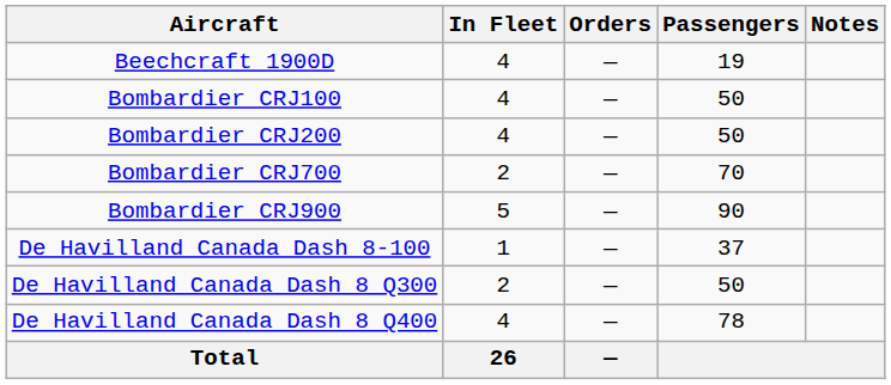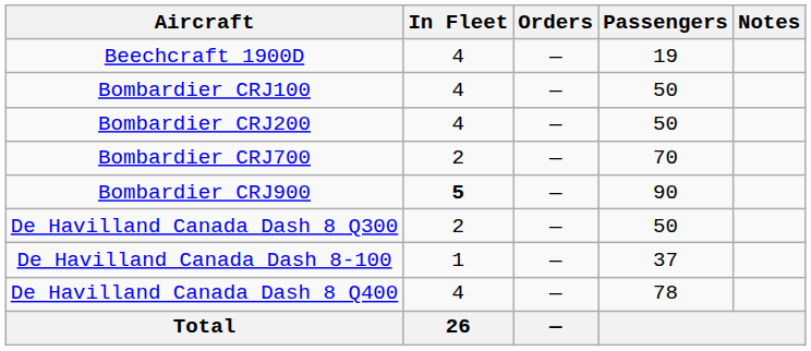 <table class="wikitable" style="margin:0.5em auto; text-align:center">
 <tr>
 <th>Aircraft</th>
 <th>In Fleet</th>
 <th>Orders</th>
 <th>Passengers</th>
 <th>Notes</th>
 </tr>
 <tr>
 <td><a href='#'>Beechcraft 1900D</a></td>
 <td align="center">4</td>
 <td align="center">—</td>
 <td>19</td>
 <td></td>
 </tr>
 <tr>
 <td><a href='#'>Bombardier CRJ100</a></td>
 <td align="center">4</td>
 <td align="center">—</td>
 <td>50</td>
 <td></td>
 </tr>
 <tr>
 <td><a href='#'>Bombardier CRJ200</a></td>
 <td align="center">4</td>
 <td align="center">—</td>
 <td>50</td>
 <td></td>
 </tr>
 <tr>
 <td><a href='#'>Bombardier CRJ700</a></td>
 <td align="center">2</td>
 <td align="center">—</td>
 <td>70</td>
 <td></td>
 </tr>
 <tr>
 <td><a href='#'>Bombardier CRJ900</a></td>
-<td align="center">5</td>
+<td align="center"><strong>5</strong></td>
 <td align="center">—</td>
 <td>90</td>
+<td></td>
+</tr>
+<tr>
+<td><a href='#'>De Havilland Canada Dash 8 Q300</a></td>
+<td align="center">2</td>
+<td align="center">—</td>
+<td>50</td>
 <td></td>
 </tr>
 <tr>
 <td><a href='#'>De Havilland Canada Dash 8-100</a></td>
 <td align="center">1</td>
 <td align="center">—</td>
 <td>37</td>
-<td></td>
-</tr>
-<tr>
-<td><a href='#'>De Havilland Canada Dash 8 Q300</a></td>
-<td align="center">2</td>
-<td align="center">—</td>
-<td>50</td>
 <td></td>
 </tr>
 <tr>
 <td><a href='#'>De Havilland Canada Dash 8 Q400</a></td>
 <td align="center">4</td>
 <td align="center">—</td>
 <td>78</td>
 <td></td>
 </tr>
 <tr>
 <th>Total</th>
 <th>26</th>
 <th>—</th>
 <th colspan="2"></th>
 </tr>
 </table>
